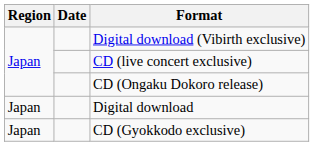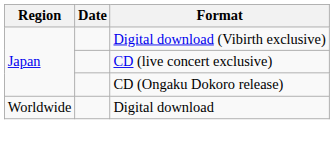 <table class="wikitable">
 <tr>
 <th>Region</th>
 <th>Date</th>
 <th>Format</th>
 </tr>
 <tr>
 <td rowspan="3"><a href='#'>Japan</a></td>
 <td></td>
 <td><a href='#'>Digital download</a> (Vibirth exclusive)</td>
 </tr>
 <tr>
 <td></td>
 <td><a href='#'>CD</a> (live concert exclusive)</td>
 </tr>
 <tr>
 <td></td>
 <td>CD (Ongaku Dokoro release)</td>
 </tr>
 <tr>
-<td rowspan="1">Japan</td>
+<td rowspan="1">Worldwide</td>
 <td></td>
 <td>Digital download</td>
 </tr>
-<tr>
-<td rowspan="1">Japan</td>
-<td></td>
-<td>CD (Gyokkodo exclusive)</td>
-</tr>
 </table>
